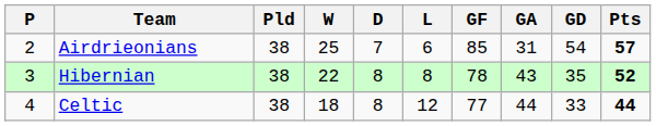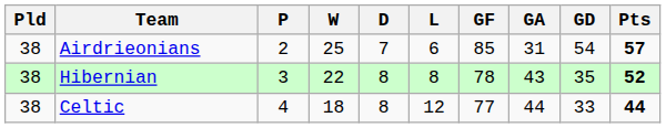 <table class="wikitable" style="text-align: center;">
 <tr>
+<th width=30>Pld</th>
+<th width=140>Team</th>
 <th width=30>P</th>
-<th width=140>Team</th>
-<th width=30>Pld</th>
 <th width=30>W</th>
 <th width=30>D</th>
 <th width=30>L</th>
 <th width=30>GF</th>
 <th width=30>GA</th>
 <th width=30>GD</th>
 <th width=30>Pts</th>
 </tr>
 <tr>
+<td>38</td>
+<td align=left><a href='#'>Airdrieonians</a></td>
 <td>2</td>
-<td align=left><a href='#'>Airdrieonians</a></td>
-<td>38</td>
 <td>25</td>
 <td>7</td>
 <td>6</td>
 <td>85</td>
 <td>31</td>
 <td>54</td>
 <td><strong>57</strong></td>
 </tr>
 <tr style="background:#ccffcc;">
+<td>38</td>
+<td align=left><a href='#'>Hibernian</a></td>
 <td>3</td>
-<td align=left><a href='#'>Hibernian</a></td>
-<td>38</td>
 <td>22</td>
 <td>8</td>
 <td>8</td>
 <td>78</td>
 <td>43</td>
 <td>35</td>
 <td><strong>52</strong></td>
 </tr>
 <tr>
+<td>38</td>
+<td align=left><a href='#'>Celtic</a></td>
 <td>4</td>
-<td align=left><a href='#'>Celtic</a></td>
-<td>38</td>
 <td>18</td>
 <td>8</td>
 <td>12</td>
 <td>77</td>
 <td>44</td>
 <td>33</td>
 <td><strong>44</strong></td>
 </tr>
 </table>
